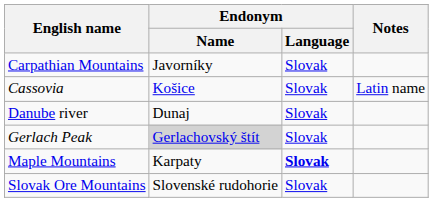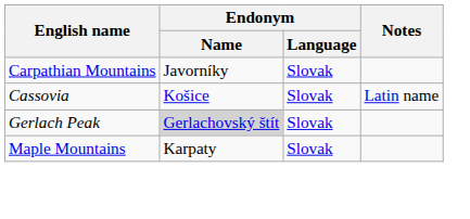 <table class="wikitable sortable mw-collapsible">
 <tr>
 <th rowspan="2">English name</th>
 <th colspan="2">Endonym</th>
 <th rowspan="2">Notes</th>
 </tr>
 <tr>
 <th>Name</th>
 <th>Language</th>
 </tr>
 <tr>
 <td><a href='#'>Carpathian Mountains</a></td>
 <td>Javorníky</td>
 <td><a href='#'>Slovak</a></td>
 <td></td>
 </tr>
 <tr>
 <td><em>Cassovia</em></td>
 <td><a href='#'>Košice</a></td>
 <td><a href='#'>Slovak</a></td>
 <td><a href='#'>Latin</a> name</td>
 </tr>
 <tr>
-<td><a href='#'>Danube</a> river</td>
-<td>Dunaj</td>
-<td><a href='#'>Slovak</a></td>
-<td></td>
-</tr>
-<tr>
 <td><em>Gerlach Peak</em></td>
 <td style="background: lightgrey;"><a href='#'>Gerlachovský štít</a></td>
 <td><a href='#'>Slovak</a></td>
 <td></td>
 </tr>
 <tr>
 <td><a href='#'>Maple Mountains</a></td>
 <td>Karpaty</td>
-<td><strong><a href='#'>Slovak</a></strong></td>
-<td></td>
-</tr>
-<tr>
-<td><a href='#'>Slovak Ore Mountains</a></td>
-<td>Slovenské rudohorie</td>
 <td><a href='#'>Slovak</a></td>
 <td></td>
 </tr>
 </table>
